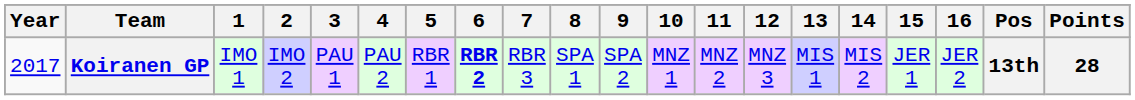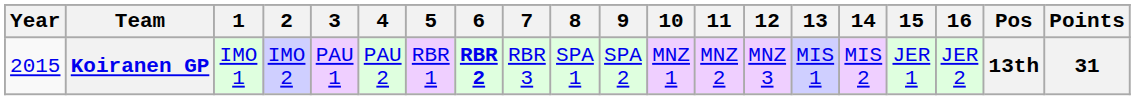 <table class="wikitable" style="text-align:center; font-size:85%">
 <tr>
 <th>Year</th>
 <th>Team</th>
 <th>1</th>
 <th>2</th>
 <th>3</th>
 <th>4</th>
 <th>5</th>
 <th>6</th>
 <th>7</th>
 <th>8</th>
 <th>9</th>
 <th>10</th>
 <th>11</th>
 <th>12</th>
 <th>13</th>
 <th>14</th>
 <th>15</th>
 <th>16</th>
 <th>Pos</th>
 <th>Points</th>
 </tr>
 <tr>
-<td><a href='#'>2017</a></td>
+<td><a href='#'>2015</a></td>
 <th><a href='#'>Koiranen GP</a></th>
 <td style="background:#dfffdf;"><a href='#'>IMO<br>1</a><br></td>
 <td style="background:#cfcfff;"><a href='#'>IMO<br>2</a><br></td>
 <td style="background:#efcfff;"><a href='#'>PAU<br>1</a><br></td>
 <td style="background:#dfffdf;"><a href='#'>PAU<br>2</a><br></td>
 <td style="background:#efcfff;"><a href='#'>RBR<br>1</a><br></td>
 <td style="background:#dfffdf;"><strong><a href='#'>RBR<br>2</a><br></strong></td>
 <td style="background:#dfffdf;"><a href='#'>RBR<br>3</a><br></td>
 <td style="background:#dfffdf;"><a href='#'>SPA<br>1</a><br></td>
 <td style="background:#dfffdf;"><a href='#'>SPA<br>2</a><br></td>
 <td style="background:#efcfff;"><a href='#'>MNZ<br>1</a><br></td>
 <td style="background:#efcfff;"><a href='#'>MNZ<br>2</a><br></td>
 <td style="background:#efcfff;"><a href='#'>MNZ<br>3</a><br></td>
 <td style="background:#cfcfff;"><a href='#'>MIS<br>1</a><br></td>
 <td style="background:#efcfff;"><a href='#'>MIS<br>2</a><br></td>
 <td style="background:#dfffdf;"><a href='#'>JER<br>1</a><br></td>
 <td style="background:#dfffdf;"><a href='#'>JER<br>2</a><br></td>
 <th>13th</th>
-<th>28</th>
+<th>31</th>
 </tr>
 </table>
